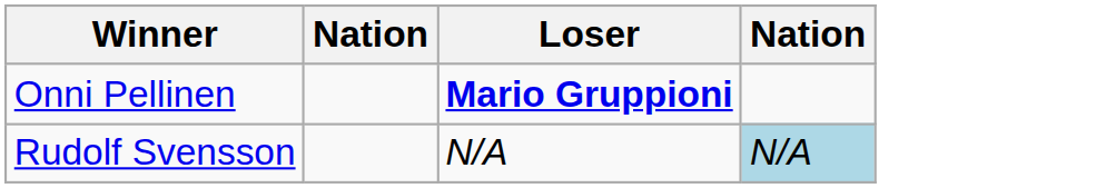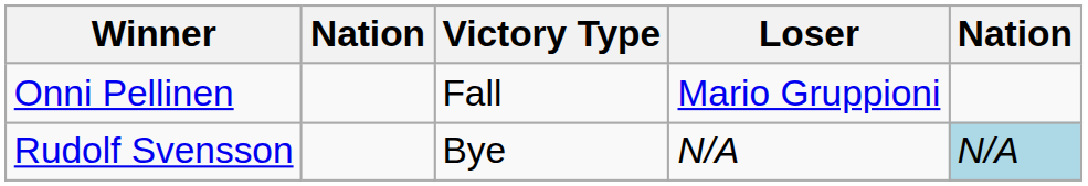 <table class="wikitable sortable" style="text-align:left;">
 <tr>
 <th>Winner</th>
 <th>Nation</th>
+<th>Victory Type</th>
 <th>Loser</th>
 <th>Nation</th>
 </tr>
 <tr>
 <td><a href='#'>Onni Pellinen</a></td>
 <td></td>
-<td><strong><a href='#'>Mario Gruppioni</a></strong></td>
+<td>Fall</td>
+<td><a href='#'>Mario Gruppioni</a></td>
 <td></td>
 </tr>
 <tr>
 <td><a href='#'>Rudolf Svensson</a></td>
 <td></td>
+<td>Bye</td>
 <td><em>N/A</em></td>
 <td style="background: lightblue;"><em>N/A</em></td>
 </tr>
 </table>
